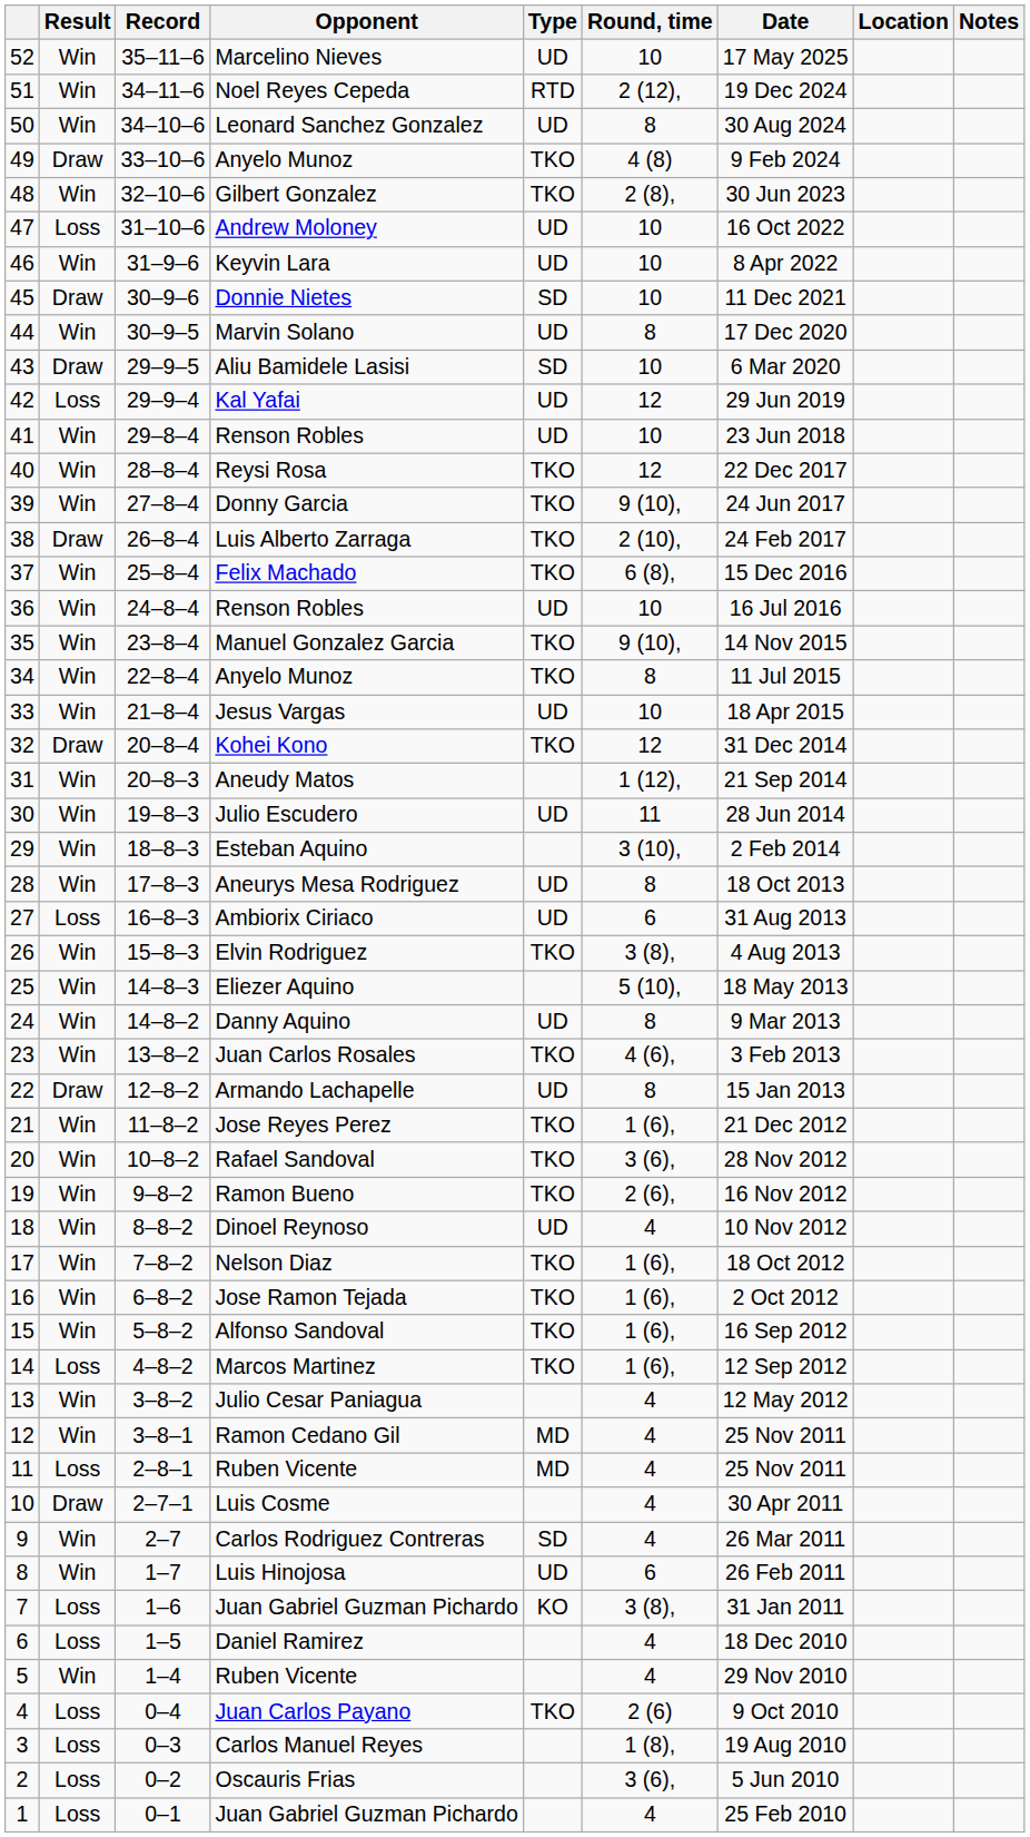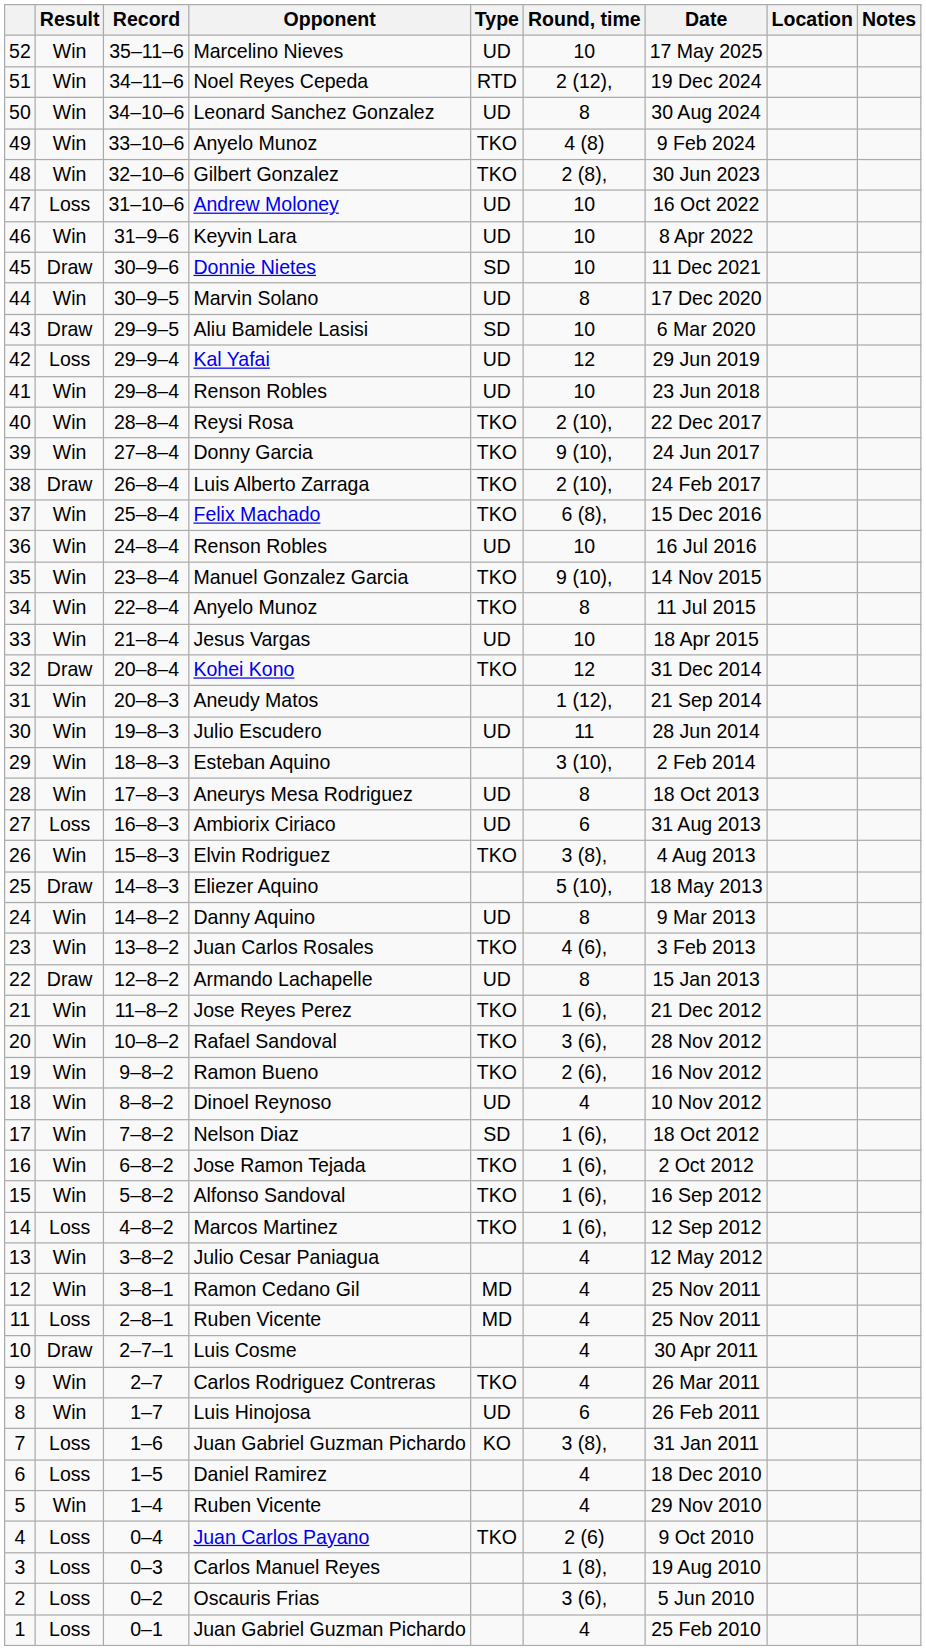 <table class="wikitable" style="text-align:center">
 <tr>
 <th></th>
 <th>Result</th>
 <th>Record</th>
 <th>Opponent</th>
 <th>Type</th>
 <th>Round, time</th>
 <th>Date</th>
 <th>Location</th>
 <th>Notes</th>
 </tr>
 <tr>
 <td>52</td>
 <td>Win</td>
 <td>35–11–6</td>
 <td align="left">Marcelino Nieves</td>
 <td>UD</td>
 <td>10</td>
 <td>17 May 2025</td>
 <td align=left></td>
 <td align="left"></td>
 </tr>
 <tr>
 <td>51</td>
 <td>Win</td>
 <td>34–11–6</td>
 <td align="left">Noel Reyes Cepeda</td>
 <td>RTD</td>
 <td>2 (12), </td>
 <td>19 Dec 2024</td>
 <td align=left></td>
 <td align="left"></td>
 </tr>
 <tr>
 <td>50</td>
 <td>Win</td>
 <td>34–10–6</td>
 <td align="left">Leonard Sanchez Gonzalez</td>
 <td>UD</td>
 <td>8</td>
 <td>30 Aug 2024</td>
 <td align=left></td>
 <td align="left"></td>
 </tr>
 <tr>
 <td>49</td>
-<td>Draw</td>
+<td>Win</td>
 <td>33–10–6</td>
 <td align="left">Anyelo Munoz</td>
 <td>TKO</td>
 <td>4 (8)</td>
 <td>9 Feb 2024</td>
 <td align=left></td>
 <td align="left"></td>
 </tr>
 <tr>
 <td>48</td>
 <td>Win</td>
 <td>32–10–6</td>
 <td align="left">Gilbert Gonzalez</td>
 <td>TKO</td>
 <td>2 (8), </td>
 <td>30 Jun 2023</td>
 <td align=left></td>
 <td align="left"></td>
 </tr>
 <tr>
 <td>47</td>
 <td>Loss</td>
 <td>31–10–6</td>
 <td align="left"><a href='#'>Andrew Moloney</a></td>
 <td>UD</td>
 <td>10</td>
 <td>16 Oct 2022</td>
 <td align="left"></td>
 <td align="left"></td>
 </tr>
 <tr>
 <td>46</td>
 <td>Win</td>
 <td>31–9–6</td>
 <td align=left>Keyvin Lara</td>
 <td>UD</td>
 <td>10</td>
 <td>8 Apr 2022</td>
 <td align=left></td>
 <td></td>
 </tr>
 <tr>
 <td>45</td>
 <td>Draw</td>
 <td>30–9–6</td>
 <td align=left><a href='#'>Donnie Nietes</a></td>
 <td>SD</td>
 <td>10</td>
 <td>11 Dec 2021</td>
 <td align=left></td>
 <td align=left></td>
 </tr>
 <tr>
 <td>44</td>
 <td>Win</td>
 <td>30–9–5</td>
 <td align=left>Marvin Solano</td>
 <td>UD</td>
 <td>8</td>
 <td>17 Dec 2020</td>
 <td align=left></td>
 <td></td>
 </tr>
 <tr>
 <td>43</td>
 <td>Draw</td>
 <td>29–9–5</td>
 <td align=left>Aliu Bamidele Lasisi</td>
 <td>SD</td>
 <td>10</td>
 <td>6 Mar 2020</td>
 <td align=left></td>
 <td align=left></td>
 </tr>
 <tr>
 <td>42</td>
 <td>Loss</td>
 <td>29–9–4</td>
 <td align=left><a href='#'>Kal Yafai</a></td>
 <td>UD</td>
 <td>12</td>
 <td>29 Jun 2019</td>
 <td align=left></td>
 <td align=left></td>
 </tr>
 <tr>
 <td>41</td>
 <td>Win</td>
 <td>29–8–4</td>
 <td align=left>Renson Robles</td>
 <td>UD</td>
 <td>10</td>
 <td>23 Jun 2018</td>
 <td align=left></td>
 <td></td>
 </tr>
 <tr>
 <td>40</td>
 <td>Win</td>
 <td>28–8–4</td>
 <td align=left>Reysi Rosa</td>
 <td>TKO</td>
-<td>12</td>
+<td>2 (10), </td>
 <td>22 Dec 2017</td>
 <td align=left></td>
 <td></td>
 </tr>
 <tr>
 <td>39</td>
 <td>Win</td>
 <td>27–8–4</td>
 <td align=left>Donny Garcia</td>
 <td>TKO</td>
 <td>9 (10), </td>
 <td>24 Jun 2017</td>
 <td align=left></td>
 <td></td>
 </tr>
 <tr>
 <td>38</td>
 <td>Draw</td>
 <td>26–8–4</td>
 <td align=left>Luis Alberto Zarraga</td>
 <td>TKO</td>
 <td>2 (10), </td>
 <td>24 Feb 2017</td>
 <td align=left></td>
 <td></td>
 </tr>
 <tr>
 <td>37</td>
 <td>Win</td>
 <td>25–8–4</td>
 <td align=left><a href='#'>Felix Machado</a></td>
 <td>TKO</td>
 <td>6 (8), </td>
 <td>15 Dec 2016</td>
 <td align=left></td>
 <td></td>
 </tr>
 <tr>
 <td>36</td>
 <td>Win</td>
 <td>24–8–4</td>
 <td align=left>Renson Robles</td>
 <td>UD</td>
 <td>10</td>
 <td>16 Jul 2016</td>
 <td align=left></td>
 <td></td>
 </tr>
 <tr>
 <td>35</td>
 <td>Win</td>
 <td>23–8–4</td>
 <td align=left>Manuel Gonzalez Garcia</td>
 <td>TKO</td>
 <td>9 (10), </td>
 <td>14 Nov 2015</td>
 <td align=left></td>
 <td></td>
 </tr>
 <tr>
 <td>34</td>
 <td>Win</td>
 <td>22–8–4</td>
 <td align=left>Anyelo Munoz</td>
 <td>TKO</td>
 <td>8</td>
 <td>11 Jul 2015</td>
 <td align=left></td>
 <td align=left></td>
 </tr>
 <tr>
 <td>33</td>
 <td>Win</td>
 <td>21–8–4</td>
 <td align=left>Jesus Vargas</td>
 <td>UD</td>
 <td>10</td>
 <td>18 Apr 2015</td>
 <td align=left></td>
 <td></td>
 </tr>
 <tr>
 <td>32</td>
 <td>Draw</td>
 <td>20–8–4</td>
 <td align=left><a href='#'>Kohei Kono</a></td>
 <td>TKO</td>
 <td>12</td>
 <td>31 Dec 2014</td>
 <td align=left></td>
 <td align=left></td>
 </tr>
 <tr>
 <td>31</td>
 <td>Win</td>
 <td>20–8–3</td>
 <td align=left>Aneudy Matos</td>
 <td></td>
 <td>1 (12), </td>
 <td>21 Sep 2014</td>
 <td align=left></td>
 <td align=left></td>
 </tr>
 <tr>
 <td>30</td>
 <td>Win</td>
 <td>19–8–3</td>
 <td align=left>Julio Escudero</td>
 <td>UD</td>
 <td>11</td>
 <td>28 Jun 2014</td>
 <td align=left></td>
 <td align=left></td>
 </tr>
 <tr>
 <td>29</td>
 <td>Win</td>
 <td>18–8–3</td>
 <td align=left>Esteban Aquino</td>
 <td></td>
 <td>3 (10), </td>
 <td>2 Feb 2014</td>
 <td align=left></td>
 <td align=left></td>
 </tr>
 <tr>
 <td>28</td>
 <td>Win</td>
 <td>17–8–3</td>
 <td align=left>Aneurys Mesa Rodriguez</td>
 <td>UD</td>
 <td>8</td>
 <td>18 Oct 2013</td>
 <td align=left></td>
 <td></td>
 </tr>
 <tr>
 <td>27</td>
 <td>Loss</td>
 <td>16–8–3</td>
 <td align=left>Ambiorix Ciriaco</td>
 <td>UD</td>
 <td>6</td>
 <td>31 Aug 2013</td>
 <td align=left></td>
 <td></td>
 </tr>
 <tr>
 <td>26</td>
 <td>Win</td>
 <td>15–8–3</td>
 <td align=left>Elvin Rodriguez</td>
 <td>TKO</td>
 <td>3 (8), </td>
 <td>4 Aug 2013</td>
 <td align=left></td>
 <td></td>
 </tr>
 <tr>
 <td>25</td>
-<td>Win</td>
+<td>Draw</td>
 <td>14–8–3</td>
 <td align=left>Eliezer Aquino</td>
 <td></td>
 <td>5 (10), </td>
 <td>18 May 2013</td>
 <td align=left></td>
 <td align=left></td>
 </tr>
 <tr>
 <td>24</td>
 <td>Win</td>
 <td>14–8–2</td>
 <td align=left>Danny Aquino</td>
 <td>UD</td>
 <td>8</td>
 <td>9 Mar 2013</td>
 <td align=left></td>
 <td align=left></td>
 </tr>
 <tr>
 <td>23</td>
 <td>Win</td>
 <td>13–8–2</td>
 <td align=left>Juan Carlos Rosales</td>
 <td>TKO</td>
 <td>4 (6), </td>
 <td>3 Feb 2013</td>
 <td align=left></td>
 <td></td>
 </tr>
 <tr>
 <td>22</td>
 <td>Draw</td>
 <td>12–8–2</td>
 <td align=left>Armando Lachapelle</td>
 <td>UD</td>
 <td>8</td>
 <td>15 Jan 2013</td>
 <td align=left></td>
 <td></td>
 </tr>
 <tr>
 <td>21</td>
 <td>Win</td>
 <td>11–8–2</td>
 <td align=left>Jose Reyes Perez</td>
 <td>TKO</td>
 <td>1 (6), </td>
 <td>21 Dec 2012</td>
 <td align=left></td>
 <td></td>
 </tr>
 <tr>
 <td>20</td>
 <td>Win</td>
 <td>10–8–2</td>
 <td align=left>Rafael Sandoval</td>
 <td>TKO</td>
 <td>3 (6), </td>
 <td>28 Nov 2012</td>
 <td align=left></td>
 <td></td>
 </tr>
 <tr>
 <td>19</td>
 <td>Win</td>
 <td>9–8–2</td>
 <td align=left>Ramon Bueno</td>
 <td>TKO</td>
 <td>2 (6), </td>
 <td>16 Nov 2012</td>
 <td align=left></td>
 <td></td>
 </tr>
 <tr>
 <td>18</td>
 <td>Win</td>
 <td>8–8–2</td>
 <td align=left>Dinoel Reynoso</td>
 <td>UD</td>
 <td>4</td>
 <td>10 Nov 2012</td>
 <td align=left></td>
 <td></td>
 </tr>
 <tr>
 <td>17</td>
 <td>Win</td>
 <td>7–8–2</td>
 <td align=left>Nelson Diaz</td>
-<td>TKO</td>
+<td>SD</td>
 <td>1 (6), </td>
 <td>18 Oct 2012</td>
 <td align=left></td>
 <td></td>
 </tr>
 <tr>
 <td>16</td>
 <td>Win</td>
 <td>6–8–2</td>
 <td align=left>Jose Ramon Tejada</td>
 <td>TKO</td>
 <td>1 (6), </td>
 <td>2 Oct 2012</td>
 <td align=left></td>
 <td></td>
 </tr>
 <tr>
 <td>15</td>
 <td>Win</td>
 <td>5–8–2</td>
 <td align=left>Alfonso Sandoval</td>
 <td>TKO</td>
 <td>1 (6), </td>
 <td>16 Sep 2012</td>
 <td align=left></td>
 <td></td>
 </tr>
 <tr>
 <td>14</td>
 <td>Loss</td>
 <td>4–8–2</td>
 <td align=left>Marcos Martinez</td>
 <td>TKO</td>
 <td>1 (6), </td>
 <td>12 Sep 2012</td>
 <td align=left></td>
 <td></td>
 </tr>
 <tr>
 <td>13</td>
 <td>Win</td>
 <td>3–8–2</td>
 <td align=left>Julio Cesar Paniagua</td>
 <td></td>
 <td>4</td>
 <td>12 May 2012</td>
 <td align=left></td>
 <td></td>
 </tr>
 <tr>
 <td>12</td>
 <td>Win</td>
 <td>3–8–1</td>
 <td align=left>Ramon Cedano Gil</td>
 <td>MD</td>
 <td>4</td>
 <td>25 Nov 2011</td>
 <td align=left></td>
 <td></td>
 </tr>
 <tr>
 <td>11</td>
 <td>Loss</td>
 <td>2–8–1</td>
 <td align=left>Ruben Vicente</td>
 <td>MD</td>
 <td>4</td>
 <td>25 Nov 2011</td>
 <td align=left></td>
 <td></td>
 </tr>
 <tr>
 <td>10</td>
 <td>Draw</td>
 <td>2–7–1</td>
 <td align=left>Luis Cosme</td>
 <td></td>
 <td>4</td>
 <td>30 Apr 2011</td>
 <td align=left></td>
 <td></td>
 </tr>
 <tr>
 <td>9</td>
 <td>Win</td>
 <td>2–7</td>
 <td align=left>Carlos Rodriguez Contreras</td>
-<td>SD</td>
+<td>TKO</td>
 <td>4</td>
 <td>26 Mar 2011</td>
 <td align=left></td>
 <td></td>
 </tr>
 <tr>
 <td>8</td>
 <td>Win</td>
 <td>1–7</td>
 <td align=left>Luis Hinojosa</td>
 <td>UD</td>
 <td>6</td>
 <td>26 Feb 2011</td>
 <td align=left></td>
 <td></td>
 </tr>
 <tr>
 <td>7</td>
 <td>Loss</td>
 <td>1–6</td>
 <td align=left>Juan Gabriel Guzman Pichardo</td>
 <td>KO</td>
 <td>3 (8), </td>
 <td>31 Jan 2011</td>
 <td align=left></td>
 <td></td>
 </tr>
 <tr>
 <td>6</td>
 <td>Loss</td>
 <td>1–5</td>
 <td align=left>Daniel Ramirez</td>
 <td></td>
 <td>4</td>
 <td>18 Dec 2010</td>
 <td align=left></td>
 <td></td>
 </tr>
 <tr>
 <td>5</td>
 <td>Win</td>
 <td>1–4</td>
 <td align=left>Ruben Vicente</td>
 <td></td>
 <td>4</td>
 <td>29 Nov 2010</td>
 <td align=left></td>
 <td></td>
 </tr>
 <tr>
 <td>4</td>
 <td>Loss</td>
 <td>0–4</td>
 <td align=left><a href='#'>Juan Carlos Payano</a></td>
 <td>TKO</td>
 <td>2 (6)</td>
 <td>9 Oct 2010</td>
 <td align=left></td>
 <td></td>
 </tr>
 <tr>
 <td>3</td>
 <td>Loss</td>
 <td>0–3</td>
 <td align=left>Carlos Manuel Reyes</td>
 <td></td>
 <td>1 (8), </td>
 <td>19 Aug 2010</td>
 <td align=left></td>
 <td></td>
 </tr>
 <tr>
 <td>2</td>
 <td>Loss</td>
 <td>0–2</td>
 <td align=left>Oscauris Frias</td>
 <td></td>
 <td>3 (6), </td>
 <td>5 Jun 2010</td>
 <td align=left></td>
 <td></td>
 </tr>
 <tr>
 <td>1</td>
 <td>Loss</td>
 <td>0–1</td>
 <td align=left>Juan Gabriel Guzman Pichardo</td>
 <td></td>
 <td>4</td>
 <td>25 Feb 2010</td>
 <td align=left></td>
 <td></td>
 </tr>
 </table>
